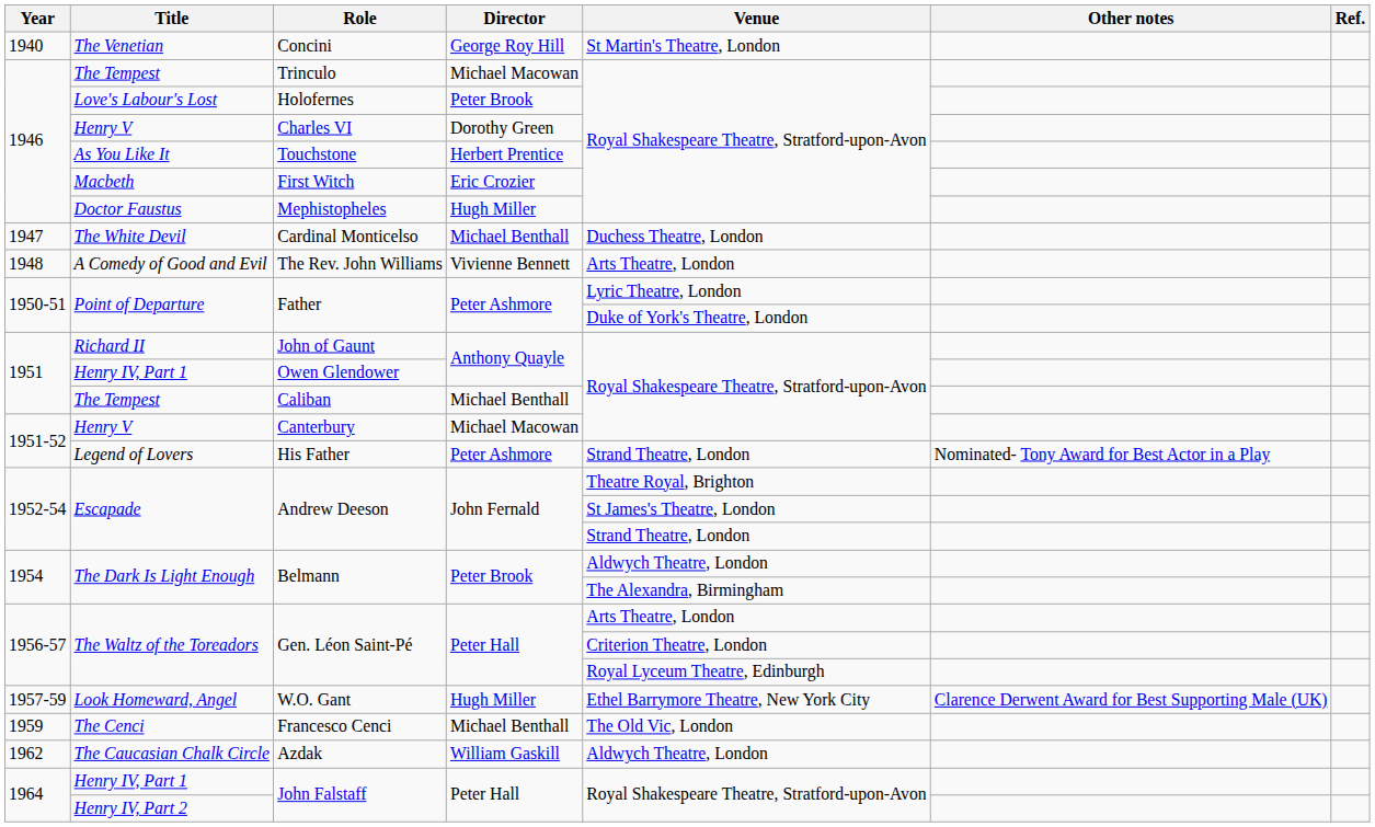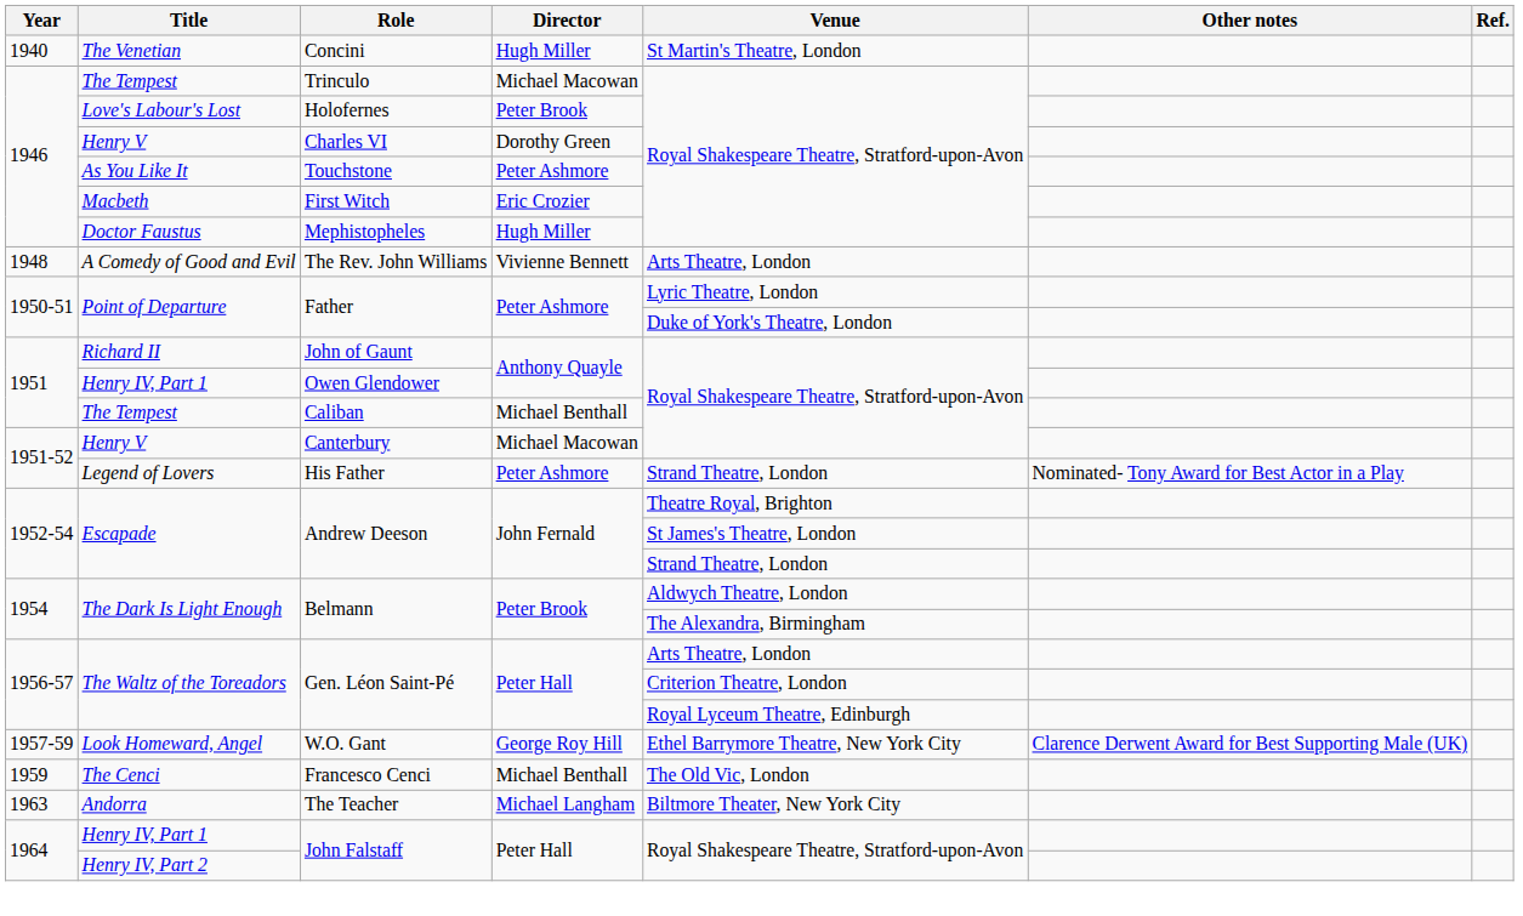 <table class="wikitable">
 <tr>
 <th>Year</th>
 <th>Title</th>
 <th>Role</th>
 <th>Director</th>
 <th>Venue</th>
 <th>Other notes</th>
 <th>Ref.</th>
 </tr>
 <tr>
 <td>1940</td>
 <td><a href='#'><em>The Venetian</em></a></td>
 <td>Concini</td>
-<td><a href='#'>George Roy Hill</a></td>
+<td><a href='#'>Hugh Miller</a></td>
 <td><a href='#'>St Martin's Theatre</a>, London</td>
 <td></td>
 <td></td>
 </tr>
 <tr>
 <td rowspan="6">1946</td>
 <td><em><a href='#'>The Tempest</a></em></td>
 <td>Trinculo</td>
 <td>Michael Macowan</td>
 <td rowspan="6"><a href='#'>Royal Shakespeare Theatre</a>, Stratford-upon-Avon</td>
 <td></td>
 <td></td>
 </tr>
 <tr>
 <td><em><a href='#'>Love's Labour's Lost</a></em></td>
 <td>Holofernes</td>
 <td><a href='#'>Peter Brook</a></td>
 <td></td>
 <td></td>
 </tr>
 <tr>
 <td><a href='#'><em>Henry V</em></a></td>
 <td><a href='#'>Charles VI</a></td>
 <td>Dorothy Green</td>
 <td></td>
 <td></td>
 </tr>
 <tr>
 <td><em><a href='#'>As You Like It</a></em></td>
 <td><a href='#'>Touchstone</a></td>
-<td><a href='#'>Herbert Prentice</a></td>
+<td><a href='#'>Peter Ashmore</a></td>
 <td></td>
 <td></td>
 </tr>
 <tr>
 <td><em><a href='#'>Macbeth</a></em></td>
 <td><a href='#'>First Witch</a></td>
 <td><a href='#'>Eric Crozier</a></td>
 <td></td>
 <td></td>
 </tr>
 <tr>
 <td><a href='#'><em>Doctor Faustus</em></a></td>
 <td><a href='#'>Mephistopheles</a></td>
 <td><a href='#'>Hugh Miller</a></td>
-<td></td>
-<td></td>
-</tr>
-<tr>
-<td>1947</td>
-<td><em><a href='#'>The White Devil</a></em></td>
-<td>Cardinal Monticelso</td>
-<td><a href='#'>Michael Benthall</a></td>
-<td><a href='#'>Duchess Theatre</a>, London</td>
 <td></td>
 <td></td>
 </tr>
 <tr>
 <td>1948</td>
 <td><em>A Comedy of Good and Evil</em></td>
 <td>The Rev. John Williams</td>
 <td>Vivienne Bennett</td>
 <td><a href='#'>Arts Theatre</a>, London</td>
 <td></td>
 <td></td>
 </tr>
 <tr>
 <td rowspan="2">1950-51</td>
 <td rowspan="2"><a href='#'><em>Point of Departure</em></a></td>
 <td rowspan="2">Father</td>
 <td rowspan="2"><a href='#'>Peter Ashmore</a></td>
 <td><a href='#'>Lyric Theatre</a>, London</td>
 <td></td>
 <td></td>
 </tr>
 <tr>
 <td><a href='#'>Duke of York's Theatre</a>, London</td>
 <td></td>
 <td></td>
 </tr>
 <tr>
 <td rowspan="3">1951</td>
 <td><a href='#'><em>Richard II</em></a></td>
 <td><a href='#'>John of Gaunt</a></td>
 <td rowspan="2"><a href='#'>Anthony Quayle</a></td>
 <td rowspan="4"><a href='#'>Royal Shakespeare Theatre</a>, Stratford-upon-Avon</td>
 <td></td>
 <td></td>
 </tr>
 <tr>
 <td><em><a href='#'>Henry IV, Part 1</a></em></td>
 <td><a href='#'>Owen Glendower</a></td>
 <td></td>
 <td></td>
 </tr>
 <tr>
 <td><em><a href='#'>The Tempest</a></em></td>
 <td><a href='#'>Caliban</a></td>
 <td>Michael Benthall</td>
 <td></td>
 <td></td>
 </tr>
 <tr>
 <td rowspan="2">1951-52</td>
 <td><a href='#'><em>Henry V</em></a></td>
 <td><a href='#'>Canterbury</a></td>
 <td>Michael Macowan</td>
 <td></td>
 <td></td>
 </tr>
 <tr>
 <td><em>Legend of Lovers</em></td>
 <td>His Father</td>
 <td><a href='#'>Peter Ashmore</a></td>
 <td><a href='#'>Strand Theatre</a>, London</td>
 <td>Nominated- <a href='#'>Tony Award for Best Actor in a Play</a></td>
 <td></td>
 </tr>
 <tr>
 <td rowspan="3">1952-54</td>
 <td rowspan="3"><a href='#'><em>Escapade</em></a></td>
 <td rowspan="3">Andrew Deeson</td>
 <td rowspan="3">John Fernald</td>
 <td><a href='#'>Theatre Royal</a>, Brighton</td>
 <td></td>
 <td></td>
 </tr>
 <tr>
 <td><a href='#'>St James's Theatre</a>, London</td>
 <td></td>
 <td></td>
 </tr>
 <tr>
 <td><a href='#'>Strand Theatre</a>, London</td>
 <td></td>
 <td></td>
 </tr>
 <tr>
 <td rowspan="2">1954</td>
 <td rowspan="2"><em><a href='#'>The Dark Is Light Enough</a></em></td>
 <td rowspan="2">Belmann</td>
 <td rowspan="2"><a href='#'>Peter Brook</a></td>
 <td><a href='#'>Aldwych Theatre</a>, London</td>
 <td></td>
 <td></td>
 </tr>
 <tr>
 <td><a href='#'>The Alexandra</a>, Birmingham</td>
 <td></td>
 <td></td>
 </tr>
 <tr>
 <td rowspan="3">1956-57</td>
 <td rowspan="3"><em><a href='#'>The Waltz of the Toreadors</a></em></td>
 <td rowspan="3">Gen. Léon Saint-Pé</td>
 <td rowspan="3"><a href='#'>Peter Hall</a></td>
 <td><a href='#'>Arts Theatre</a>, London</td>
 <td></td>
 <td></td>
 </tr>
 <tr>
 <td><a href='#'>Criterion Theatre</a>, London</td>
 <td></td>
 <td></td>
 </tr>
 <tr>
 <td><a href='#'>Royal Lyceum Theatre</a>, Edinburgh</td>
 <td></td>
 <td></td>
 </tr>
 <tr>
 <td>1957-59</td>
 <td><a href='#'><em>Look Homeward, Angel</em></a></td>
 <td>W.O. Gant</td>
-<td><a href='#'>Hugh Miller</a></td>
+<td><a href='#'>George Roy Hill</a></td>
 <td><a href='#'>Ethel Barrymore Theatre</a>, New York City</td>
 <td><a href='#'>Clarence Derwent Award for Best Supporting Male (UK)</a></td>
 <td></td>
 </tr>
 <tr>
 <td>1959</td>
 <td><em><a href='#'>The Cenci</a></em></td>
 <td>Francesco Cenci</td>
 <td>Michael Benthall</td>
 <td><a href='#'>The Old Vic</a>, London</td>
 <td></td>
 <td></td>
 </tr>
 <tr>
-<td>1962</td>
-<td><em><a href='#'>The Caucasian Chalk Circle</a></em></td>
-<td>Azdak</td>
-<td><a href='#'>William Gaskill</a></td>
-<td><a href='#'>Aldwych Theatre</a>, London</td>
+<td>1963</td>
+<td><a href='#'><em>Andorra</em></a></td>
+<td>The Teacher</td>
+<td><a href='#'>Michael Langham</a></td>
+<td><a href='#'>Biltmore Theater</a>, New York City</td>
 <td></td>
 <td></td>
 </tr>
 <tr>
 <td rowspan="2">1964</td>
 <td><em><a href='#'>Henry IV, Part 1</a></em></td>
 <td rowspan="2"><a href='#'>John Falstaff</a></td>
 <td rowspan="2">Peter Hall</td>
 <td rowspan="2">Royal Shakespeare Theatre, Stratford-upon-Avon</td>
 <td></td>
 <td></td>
 </tr>
 <tr>
 <td><em><a href='#'>Henry IV, Part 2</a></em></td>
 <td></td>
 <td></td>
 </tr>
 </table>
